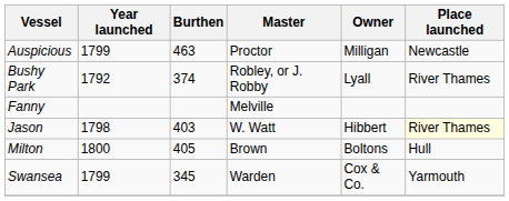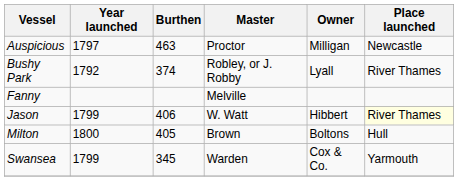 <table class="sortable wikitable">
 <tr>
 <th>Vessel</th>
 <th>Year launched</th>
 <th>Burthen</th>
 <th>Master</th>
 <th>Owner</th>
 <th>Place launched</th>
 </tr>
 <tr>
 <td><em>Auspicious</em></td>
-<td>1799</td>
+<td>1797</td>
 <td>463</td>
 <td>Proctor</td>
 <td>Milligan</td>
 <td>Newcastle</td>
 </tr>
 <tr>
 <td><em>Bushy Park</em></td>
 <td>1792</td>
 <td>374</td>
 <td>Robley, or J. Robby</td>
 <td>Lyall</td>
 <td>River Thames</td>
 </tr>
 <tr>
 <td><em>Fanny</em></td>
 <td></td>
 <td></td>
 <td>Melville</td>
 <td></td>
 <td></td>
 </tr>
 <tr>
 <td><em>Jason</em></td>
-<td>1798</td>
-<td>403</td>
+<td>1799</td>
+<td>406</td>
 <td>W. Watt</td>
 <td>Hibbert</td>
 <td style="background: lightyellow;">River Thames</td>
 </tr>
 <tr>
 <td><em>Milton</em></td>
 <td>1800</td>
 <td>405</td>
 <td>Brown</td>
 <td>Boltons</td>
 <td>Hull</td>
 </tr>
 <tr>
 <td><em>Swansea</em></td>
 <td>1799</td>
 <td>345</td>
 <td>Warden</td>
 <td>Cox & Co.</td>
 <td>Yarmouth</td>
 </tr>
 <tr>
 </tr>
 </table>
